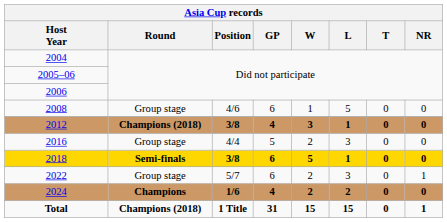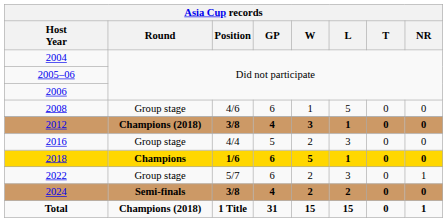 <table class="wikitable" style="text-align: center; width=900px;">
 <tr>
 <th colspan=9><a href='#'>Asia Cup</a> records</th>
 </tr>
 <tr>
 <th width=150>Host<br>Year</th>
 <th width=150>Round</th>
 <th width=50>Position</th>
 <th width=50>GP</th>
 <th width=50>W</th>
 <th width=50>L</th>
 <th width=50>T</th>
 <th width=50>NR</th>
 </tr>
 <tr>
 <td> <a href='#'>2004</a></td>
 <td colspan=7 rowspan=3>Did not participate</td>
 </tr>
 <tr>
 <td> <a href='#'>2005–06</a></td>
 </tr>
 <tr>
 <td> <a href='#'>2006</a></td>
 </tr>
 <tr>
 <td> <a href='#'>2008</a></td>
 <td>Group stage</td>
 <td>4/6</td>
 <td>6</td>
 <td>1</td>
 <td>5</td>
 <td>0</td>
 <td>0</td>
 </tr>
 <tr class="wikitable" style="text-align: center; width=900px;">
 </tr>
 <tr style="background:#cc9966">
 <td> <a href='#'>2012</a></td>
 <td><strong>Champions (2018)</strong></td>
 <td><strong>3/8</strong></td>
 <td><strong>4</strong></td>
 <td><strong>3</strong></td>
 <td><strong>1</strong></td>
 <td><strong>0</strong></td>
 <td><strong>0</strong></td>
 </tr>
 <tr>
 <td> <a href='#'>2016</a></td>
 <td>Group stage</td>
 <td>4/4</td>
 <td>5</td>
 <td>2</td>
 <td>3</td>
 <td>0</td>
 <td>0</td>
 </tr>
 <tr bgcolor=gold>
 <td> <a href='#'>2018</a></td>
-<td><strong>Semi-finals</strong></td>
-<td><strong>3/8</strong></td>
+<td><strong>Champions</strong></td>
+<td><strong>1/6</strong></td>
 <td><strong>6</strong></td>
 <td><strong>5</strong></td>
 <td><strong>1</strong></td>
 <td><strong>0</strong></td>
 <td><strong>0</strong></td>
 </tr>
 <tr>
 <td> <a href='#'>2022</a></td>
 <td>Group stage</td>
 <td>5/7</td>
 <td>6</td>
 <td>2</td>
 <td>3</td>
 <td>0</td>
 <td>1</td>
 </tr>
 <tr style="background:#cc9966">
 <td> <a href='#'>2024</a></td>
-<td><strong>Champions</strong></td>
-<td><strong>1/6</strong></td>
+<td><strong>Semi-finals</strong></td>
+<td><strong>3/8</strong></td>
 <td><strong>4</strong></td>
 <td><strong>2</strong></td>
 <td><strong>2</strong></td>
 <td><strong>0</strong></td>
 <td><strong>0</strong></td>
 </tr>
 <tr>
 <td><strong>Total</strong></td>
 <td><strong>Champions (2018)</strong></td>
 <td><strong>1 Title</strong></td>
 <td><strong>31</strong></td>
 <td><strong>15</strong></td>
 <td><strong>15</strong></td>
 <td><strong>0</strong></td>
 <td><strong>1</strong></td>
 </tr>
 </table>
